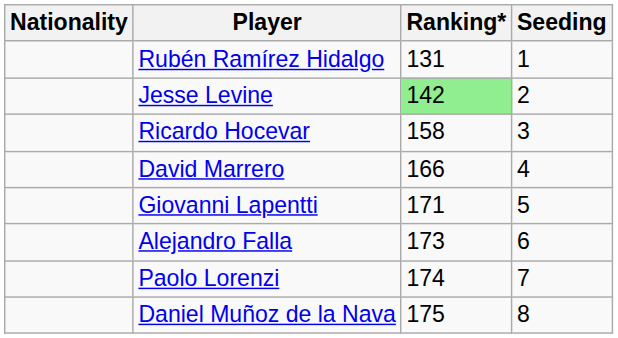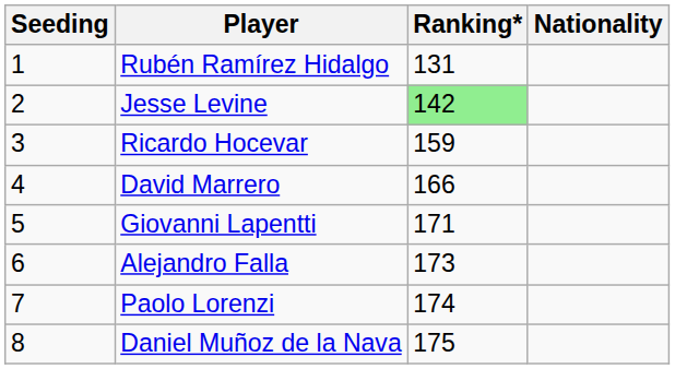 <table class="wikitable" border="1">
 <tr>
-<th>Nationality</th>
+<th>Seeding</th>
 <th>Player</th>
 <th>Ranking*</th>
-<th>Seeding</th>
+<th>Nationality</th>
 </tr>
 <tr>
-<td></td>
+<td>1</td>
 <td><a href='#'>Rubén Ramírez Hidalgo</a></td>
 <td>131</td>
-<td>1</td>
+<td></td>
 </tr>
 <tr>
-<td></td>
+<td>2</td>
 <td><a href='#'>Jesse Levine</a></td>
 <td style="background: lightgreen;">142</td>
-<td>2</td>
+<td></td>
 </tr>
 <tr>
+<td>3</td>
+<td><a href='#'>Ricardo Hocevar</a></td>
+<td>159</td>
 <td></td>
-<td><a href='#'>Ricardo Hocevar</a></td>
-<td>158</td>
-<td>3</td>
 </tr>
 <tr>
-<td></td>
+<td>4</td>
 <td><a href='#'>David Marrero</a></td>
 <td>166</td>
-<td>4</td>
+<td></td>
 </tr>
 <tr>
-<td></td>
+<td>5</td>
 <td><a href='#'>Giovanni Lapentti</a></td>
 <td>171</td>
-<td>5</td>
+<td></td>
 </tr>
 <tr>
-<td></td>
+<td>6</td>
 <td><a href='#'>Alejandro Falla</a></td>
 <td>173</td>
-<td>6</td>
+<td></td>
 </tr>
 <tr>
-<td></td>
+<td>7</td>
 <td><a href='#'>Paolo Lorenzi</a></td>
 <td>174</td>
-<td>7</td>
+<td></td>
 </tr>
 <tr>
-<td></td>
+<td>8</td>
 <td><a href='#'>Daniel Muñoz de la Nava</a></td>
 <td>175</td>
-<td>8</td>
+<td></td>
 </tr>
 </table>
